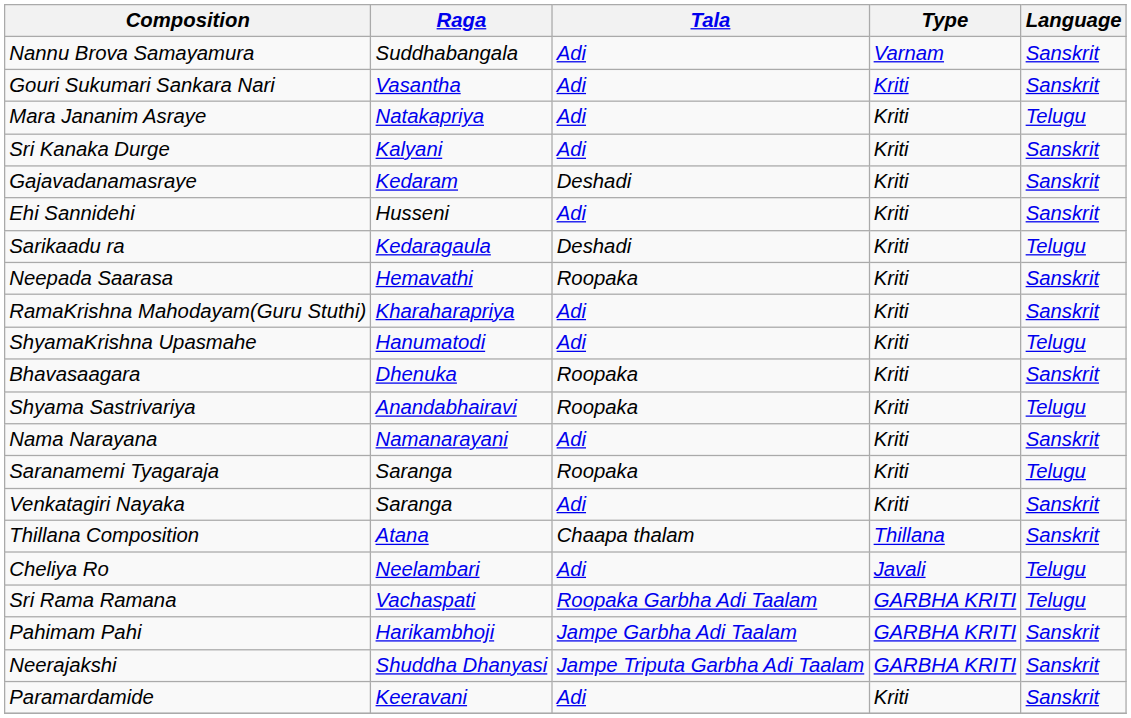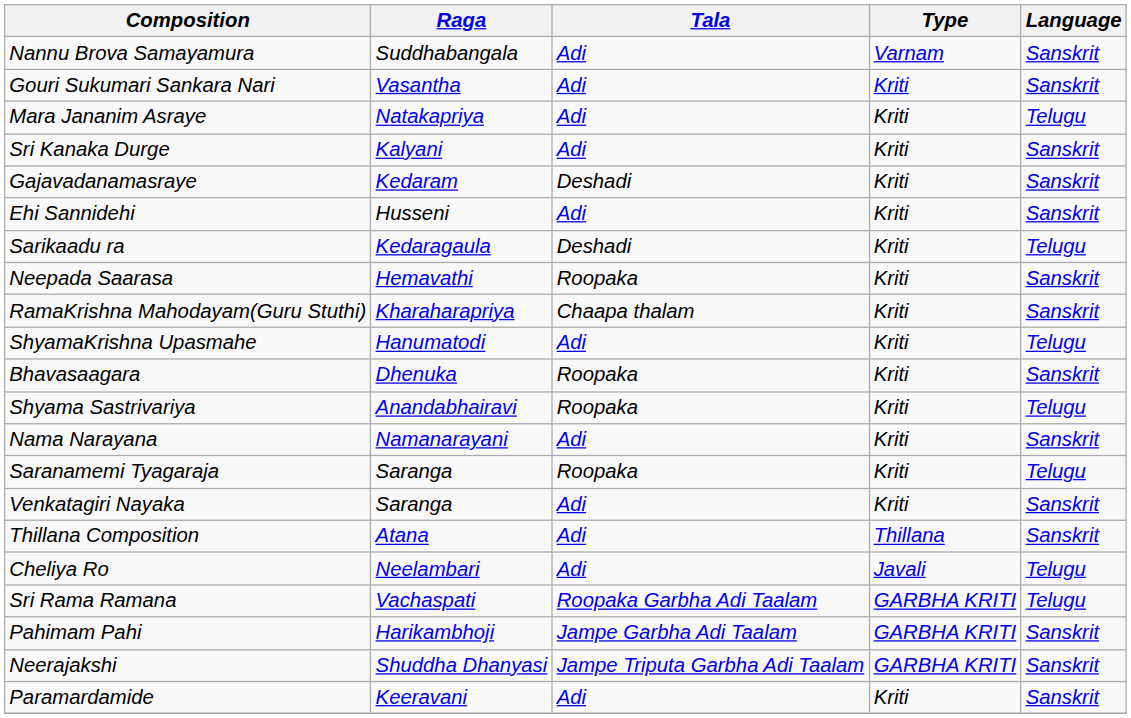 <table class="wikitable">
 <tr>
 <th><em>Composition</em></th>
 <th><em><a href='#'>Raga</a></em></th>
 <th><em><a href='#'>Tala</a></em></th>
 <th><em>Type</em></th>
 <th><em>Language</em></th>
 </tr>
 <tr>
 <td><em>Nannu Brova Samayamura</em></td>
 <td><em>Suddhabangala</em></td>
 <td><em><a href='#'>Adi</a></em></td>
 <td><em><a href='#'>Varnam</a></em></td>
 <td><em><a href='#'>Sanskrit</a></em></td>
 </tr>
 <tr>
 <td><em>Gouri Sukumari Sankara Nari</em></td>
 <td><em><a href='#'>Vasantha</a></em></td>
 <td><em><a href='#'>Adi</a></em></td>
 <td><em><a href='#'>Kriti</a></em></td>
 <td><em><a href='#'>Sanskrit</a></em></td>
 </tr>
 <tr>
 <td><em>Mara Jananim Asraye</em></td>
 <td><em><a href='#'>Natakapriya</a></em></td>
 <td><em><a href='#'>Adi</a></em></td>
 <td><em>Kriti</em></td>
 <td><em><a href='#'>Telugu</a></em></td>
 </tr>
 <tr>
 <td><em>Sri Kanaka Durge</em></td>
 <td><em><a href='#'>Kalyani</a></em></td>
 <td><em><a href='#'>Adi</a></em></td>
 <td><em>Kriti</em></td>
 <td><em><a href='#'>Sanskrit</a></em></td>
 </tr>
 <tr>
 <td><em>Gajavadanamasraye</em></td>
 <td><em><a href='#'>Kedaram</a></em></td>
 <td><em>Deshadi</em></td>
 <td><em>Kriti</em></td>
 <td><em><a href='#'>Sanskrit</a></em></td>
 </tr>
 <tr>
 <td><em>Ehi Sannidehi</em></td>
 <td><em>Husseni</em></td>
 <td><em><a href='#'>Adi</a></em></td>
 <td><em>Kriti</em></td>
 <td><em><a href='#'>Sanskrit</a></em></td>
 </tr>
 <tr>
 <td><em>Sarikaadu ra</em></td>
 <td><em><a href='#'>Kedaragaula</a></em></td>
 <td><em>Deshadi</em></td>
 <td><em>Kriti</em></td>
 <td><em><a href='#'>Telugu</a></em></td>
 </tr>
 <tr>
 <td><em>Neepada Saarasa</em></td>
 <td><em><a href='#'>Hemavathi</a></em></td>
 <td><em>Roopaka</em></td>
 <td><em>Kriti</em></td>
 <td><em><a href='#'>Sanskrit</a></em></td>
 </tr>
 <tr>
 <td><em>RamaKrishna Mahodayam(Guru Stuthi)</em></td>
 <td><em><a href='#'>Kharaharapriya</a></em></td>
-<td><em><a href='#'>Adi</a></em></td>
+<td><em>Chaapa thalam</em></td>
 <td><em>Kriti</em></td>
 <td><em><a href='#'>Sanskrit</a></em></td>
 </tr>
 <tr>
 <td><em>ShyamaKrishna Upasmahe</em></td>
 <td><em><a href='#'>Hanumatodi</a></em></td>
 <td><em><a href='#'>Adi</a></em></td>
 <td><em>Kriti</em></td>
 <td><em><a href='#'>Telugu</a></em></td>
 </tr>
 <tr>
 <td><em>Bhavasaagara</em></td>
 <td><em><a href='#'>Dhenuka</a></em></td>
 <td><em>Roopaka</em></td>
 <td><em>Kriti</em></td>
 <td><em><a href='#'>Sanskrit</a></em></td>
 </tr>
 <tr>
 <td><em>Shyama Sastrivariya</em></td>
 <td><em><a href='#'>Anandabhairavi</a></em></td>
 <td><em>Roopaka</em></td>
 <td><em>Kriti</em></td>
 <td><em><a href='#'>Telugu</a></em></td>
 </tr>
 <tr>
 <td><em>Nama  Narayana</em></td>
 <td><em><a href='#'>Namanarayani</a></em></td>
 <td><em><a href='#'>Adi</a></em></td>
 <td><em>Kriti</em></td>
 <td><em><a href='#'>Sanskrit</a></em></td>
 </tr>
 <tr>
 <td><em>Saranamemi  Tyagaraja</em></td>
 <td><em>Saranga</em></td>
 <td><em>Roopaka</em></td>
 <td><em>Kriti</em></td>
 <td><em><a href='#'>Telugu</a></em></td>
 </tr>
 <tr>
 <td><em>Venkatagiri  Nayaka</em></td>
 <td><em>Saranga</em></td>
 <td><em><a href='#'>Adi</a></em></td>
 <td><em>Kriti</em></td>
 <td><em><a href='#'>Sanskrit</a></em></td>
 </tr>
 <tr>
 <td><em>Thillana Composition</em></td>
 <td><em><a href='#'>Atana</a></em></td>
-<td><em>Chaapa thalam</em></td>
+<td><em><a href='#'>Adi</a></em></td>
 <td><em><a href='#'>Thillana</a></em></td>
 <td><em><a href='#'>Sanskrit</a></em></td>
 </tr>
 <tr>
 <td><em>Cheliya Ro</em></td>
 <td><em><a href='#'>Neelambari</a></em></td>
 <td><em><a href='#'>Adi</a></em></td>
 <td><em><a href='#'>Javali</a></em></td>
 <td><em><a href='#'>Telugu</a></em></td>
 </tr>
 <tr>
 <td><em>Sri Rama Ramana</em></td>
 <td><em><a href='#'>Vachaspati</a></em></td>
 <td><em><a href='#'>Roopaka Garbha Adi Taalam</a></em></td>
 <td><em><a href='#'>GARBHA KRITI</a></em></td>
 <td><em><a href='#'>Telugu</a></em></td>
 </tr>
 <tr>
 <td><em>Pahimam Pahi</em></td>
 <td><em><a href='#'>Harikambhoji</a></em></td>
 <td><em><a href='#'>Jampe Garbha Adi Taalam</a></em></td>
 <td><em><a href='#'>GARBHA KRITI</a></em></td>
 <td><em><a href='#'>Sanskrit</a></em></td>
 </tr>
 <tr>
 <td><em>Neerajakshi</em></td>
 <td><em><a href='#'>Shuddha Dhanyasi</a></em></td>
 <td><em><a href='#'>Jampe Triputa Garbha Adi Taalam</a></em></td>
 <td><em><a href='#'>GARBHA KRITI</a></em></td>
 <td><em><a href='#'>Sanskrit</a></em></td>
 </tr>
 <tr>
 <td><em>Paramardamide</em></td>
 <td><em><a href='#'>Keeravani</a></em></td>
 <td><em><a href='#'>Adi</a></em></td>
 <td><em>Kriti</em></td>
 <td><em><a href='#'>Sanskrit</a></em></td>
 </tr>
 <tr>
 </tr>
 </table>
